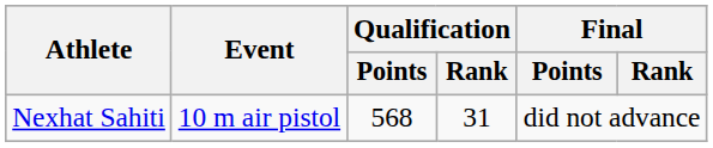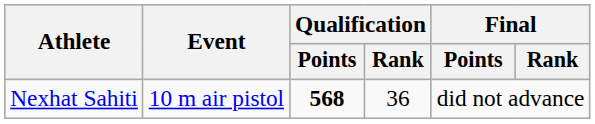 <table class="wikitable" style="text-align:center; font-size:90%">
 <tr>
 <th rowspan=2>Athlete</th>
 <th rowspan=2>Event</th>
 <th colspan=2>Qualification</th>
 <th colspan=2>Final</th>
 </tr>
 <tr style="font-size:95%">
 <th>Points</th>
 <th>Rank</th>
 <th>Points</th>
 <th>Rank</th>
 </tr>
 <tr>
 <td align=left><a href='#'>Nexhat Sahiti</a></td>
 <td align=left><a href='#'>10 m air pistol</a></td>
-<td>568</td>
-<td>31</td>
+<td><strong>568</strong></td>
+<td>36</td>
 <td colspan=2>did not advance</td>
 </tr>
 </table>
